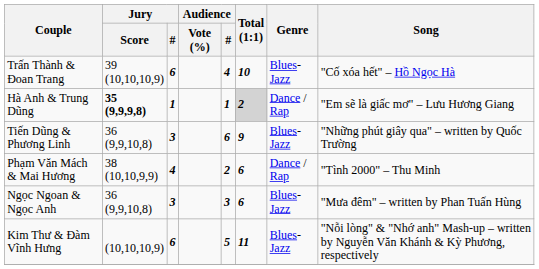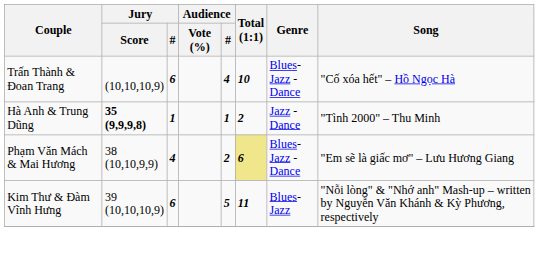 <table class="wikitable" style="width:80%;">
 <tr>
 <th rowspan=2 style="width:20%;">Couple</th>
 <th colspan=2 style="width:10%;">Jury</th>
 <th colspan=2 style="width:10%;">Audience</th>
 <th rowspan=2 style="width:5%;">Total<br> (1:1)</th>
 <th rowspan=2 style="width:10%;">Genre</th>
 <th rowspan=2 style="width:45%;">Song</th>
 </tr>
 <tr>
 <th>Score</th>
 <th>#</th>
 <th>Vote (%)</th>
 <th>#</th>
 </tr>
 <tr>
 <td>Trấn Thành & Đoan Trang</td>
-<td>39<br> (10,10,10,9)</td>
+<td><br> (10,10,10,9)</td>
 <td><strong><em>6</em></strong></td>
 <td></td>
 <td><strong><em>4</em></strong></td>
 <td><strong><em>10</em></strong></td>
-<td><a href='#'>Blues</a>-<a href='#'>Jazz</a></td>
+<td><a href='#'>Blues</a>-<a href='#'>Jazz</a> - <a href='#'>Dance</a></td>
 <td>"Cố xóa hết"  – <a href='#'>Hồ Ngọc Hà</a></td>
 </tr>
 <tr>
 <td>Hà Anh & Trung Dũng</td>
 <td><strong>35<br> (9,9,9,8)</strong></td>
 <td><strong><em>1</em></strong></td>
 <td></td>
 <td><strong><em>1</em></strong></td>
-<td style="background: lightgrey;"><strong><em>2</em></strong></td>
-<td><a href='#'>Dance</a> / <a href='#'>Rap</a></td>
-<td>"Em sẽ là giấc mơ" – Lưu Hương Giang</td>
-</tr>
-<tr>
-<td>Tiến Dũng & Phương Linh</td>
-<td>36<br> (9,9,10,8)</td>
-<td><strong><em>3</em></strong></td>
-<td></td>
-<td><strong><em>6</em></strong></td>
-<td><strong><em>9</em></strong></td>
-<td><a href='#'>Blues</a>-<a href='#'>Jazz</a></td>
-<td>"Những phút giây qua" – written by Quốc Trường</td>
+<td><strong><em>2</em></strong></td>
+<td><a href='#'>Jazz</a> - <a href='#'>Dance</a></td>
+<td>"Tình 2000"  – Thu Minh</td>
 </tr>
 <tr>
 <td>Phạm Văn Mách & Mai Hương</td>
 <td>38<br> (10,10,9,9)</td>
 <td><strong><em>4</em></strong></td>
 <td></td>
 <td><strong><em>2</em></strong></td>
-<td><strong><em>6</em></strong></td>
-<td><a href='#'>Dance</a> / <a href='#'>Rap</a></td>
-<td>"Tình 2000"  – Thu Minh</td>
-</tr>
-<tr>
-<td>Ngọc Ngoan & Ngọc Anh</td>
-<td>36<br> (9,9,10,8)</td>
-<td><strong><em>3</em></strong></td>
-<td></td>
-<td><strong><em>3</em></strong></td>
-<td><strong><em>6</em></strong></td>
-<td><a href='#'>Blues</a>-<a href='#'>Jazz</a></td>
-<td>"Mưa đêm" – written by Phan Tuấn Hùng</td>
+<td style="background: khaki;"><strong><em>6</em></strong></td>
+<td><a href='#'>Blues</a>-<a href='#'>Jazz</a> - <a href='#'>Dance</a></td>
+<td>"Em sẽ là giấc mơ" – Lưu Hương Giang</td>
 </tr>
 <tr>
 <td>Kim Thư & Đàm Vĩnh Hưng</td>
-<td><br> (10,10,10,9)</td>
+<td>39<br> (10,10,10,9)</td>
 <td><strong><em>6</em></strong></td>
 <td></td>
 <td><strong><em>5</em></strong></td>
 <td><strong><em>11</em></strong></td>
 <td><a href='#'>Blues</a>-<a href='#'>Jazz</a></td>
 <td>"Nỗi lòng" & "Nhớ anh" Mash-up – written by Nguyễn Văn Khánh & Kỳ Phương, respectively</td>
 </tr>
 <tr>
 </tr>
 </table>
